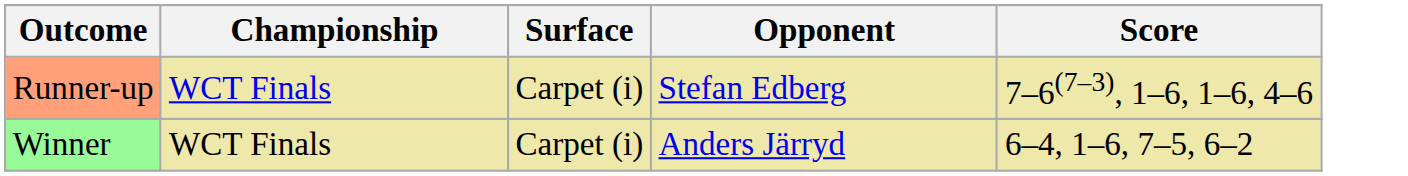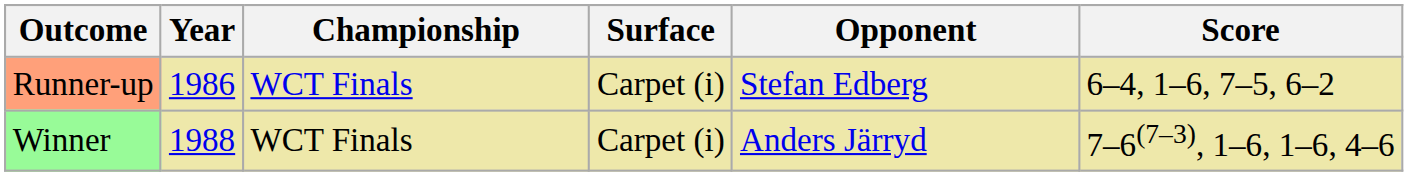 <table class="sortable wikitable">
 <tr>
 <th>Outcome</th>
+<th>Year</th>
 <th width=160>Championship</th>
 <th>Surface</th>
 <th width=160>Opponent</th>
 <th class="unsortable">Score</th>
 </tr>
 <tr bgcolor=#EEE8AA>
 <td bgcolor=FFA07A>Runner-up</td>
+<td><a href='#'>1986</a></td>
 <td><a href='#'>WCT Finals</a></td>
 <td>Carpet (i)</td>
 <td> <a href='#'>Stefan Edberg</a></td>
-<td>7–6<sup>(7–3)</sup>, 1–6, 1–6, 4–6</td>
+<td>6–4, 1–6, 7–5, 6–2</td>
 </tr>
 <tr bgcolor=#EEE8AA>
 <td bgcolor=98FB98>Winner</td>
+<td><a href='#'>1988</a></td>
 <td>WCT Finals</td>
 <td>Carpet (i)</td>
 <td> <a href='#'>Anders Järryd</a></td>
-<td>6–4, 1–6, 7–5, 6–2</td>
+<td>7–6<sup>(7–3)</sup>, 1–6, 1–6, 4–6</td>
 </tr>
 </table>
